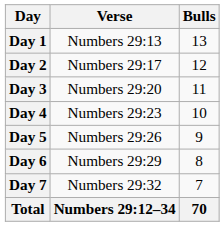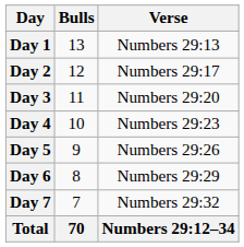 <table class="wikitable" align=right style="text-align:center">
 <tr>
 <th>Day</th>
+<th>Bulls</th>
 <th>Verse</th>
-<th>Bulls</th>
 </tr>
 <tr>
 <th>Day 1</th>
+<td>13</td>
 <td>Numbers 29:13</td>
-<td>13</td>
 </tr>
 <tr>
 <th>Day 2</th>
+<td>12</td>
 <td>Numbers 29:17</td>
-<td>12</td>
 </tr>
 <tr>
 <th>Day 3</th>
+<td>11</td>
 <td>Numbers 29:20</td>
-<td>11</td>
 </tr>
 <tr>
 <th>Day 4</th>
+<td>10</td>
 <td>Numbers 29:23</td>
-<td>10</td>
 </tr>
 <tr>
 <th>Day 5</th>
+<td>9</td>
 <td>Numbers 29:26</td>
-<td>9</td>
 </tr>
 <tr>
 <th>Day 6</th>
+<td>8</td>
 <td>Numbers 29:29</td>
-<td>8</td>
 </tr>
 <tr>
 <th>Day 7</th>
+<td>7</td>
 <td>Numbers 29:32</td>
-<td>7</td>
 </tr>
 <tr>
 <th>Total</th>
+<th>70</th>
 <th>Numbers 29:12–34</th>
-<th>70</th>
 </tr>
 </table>
